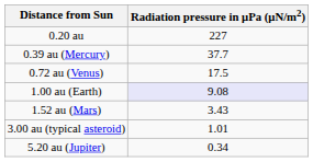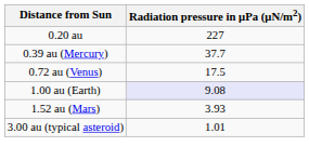 <table class="wikitable" style="text-align: center">
 <tr>
 <th>Distance from Sun</th>
 <th>Radiation pressure in μPa (μN/m<sup>2</sup>)</th>
 </tr>
 <tr>
 <td>0.20 au</td>
 <td>227</td>
 </tr>
 <tr>
 <td>0.39 au (<a href='#'>Mercury</a>)</td>
 <td>37.7</td>
 </tr>
 <tr>
 <td>0.72 au (<a href='#'>Venus</a>)</td>
 <td>17.5</td>
 </tr>
 <tr>
 <td>1.00 au (Earth)</td>
 <td style="background: lavender;">9.08</td>
 </tr>
 <tr>
 <td>1.52 au (<a href='#'>Mars</a>)</td>
-<td>3.43</td>
+<td>3.93</td>
 </tr>
 <tr>
 <td>3.00 au (typical <a href='#'>asteroid</a>)</td>
 <td>1.01</td>
 </tr>
-<tr>
-<td>5.20 au (<a href='#'>Jupiter</a>)</td>
-<td>0.34</td>
-</tr>
 </table>
